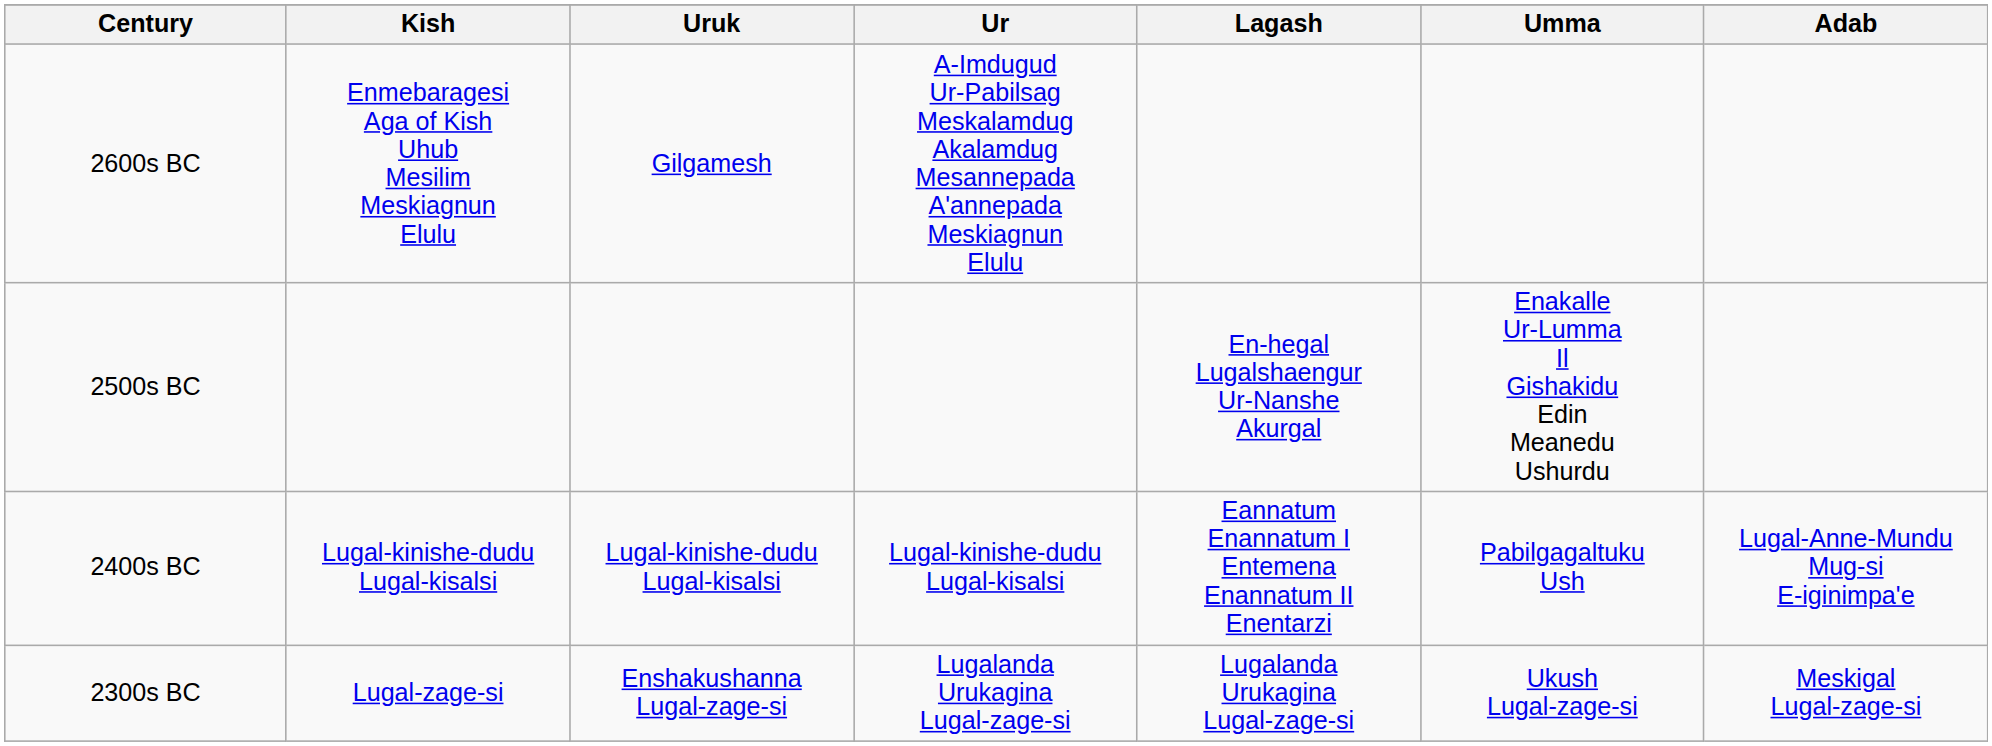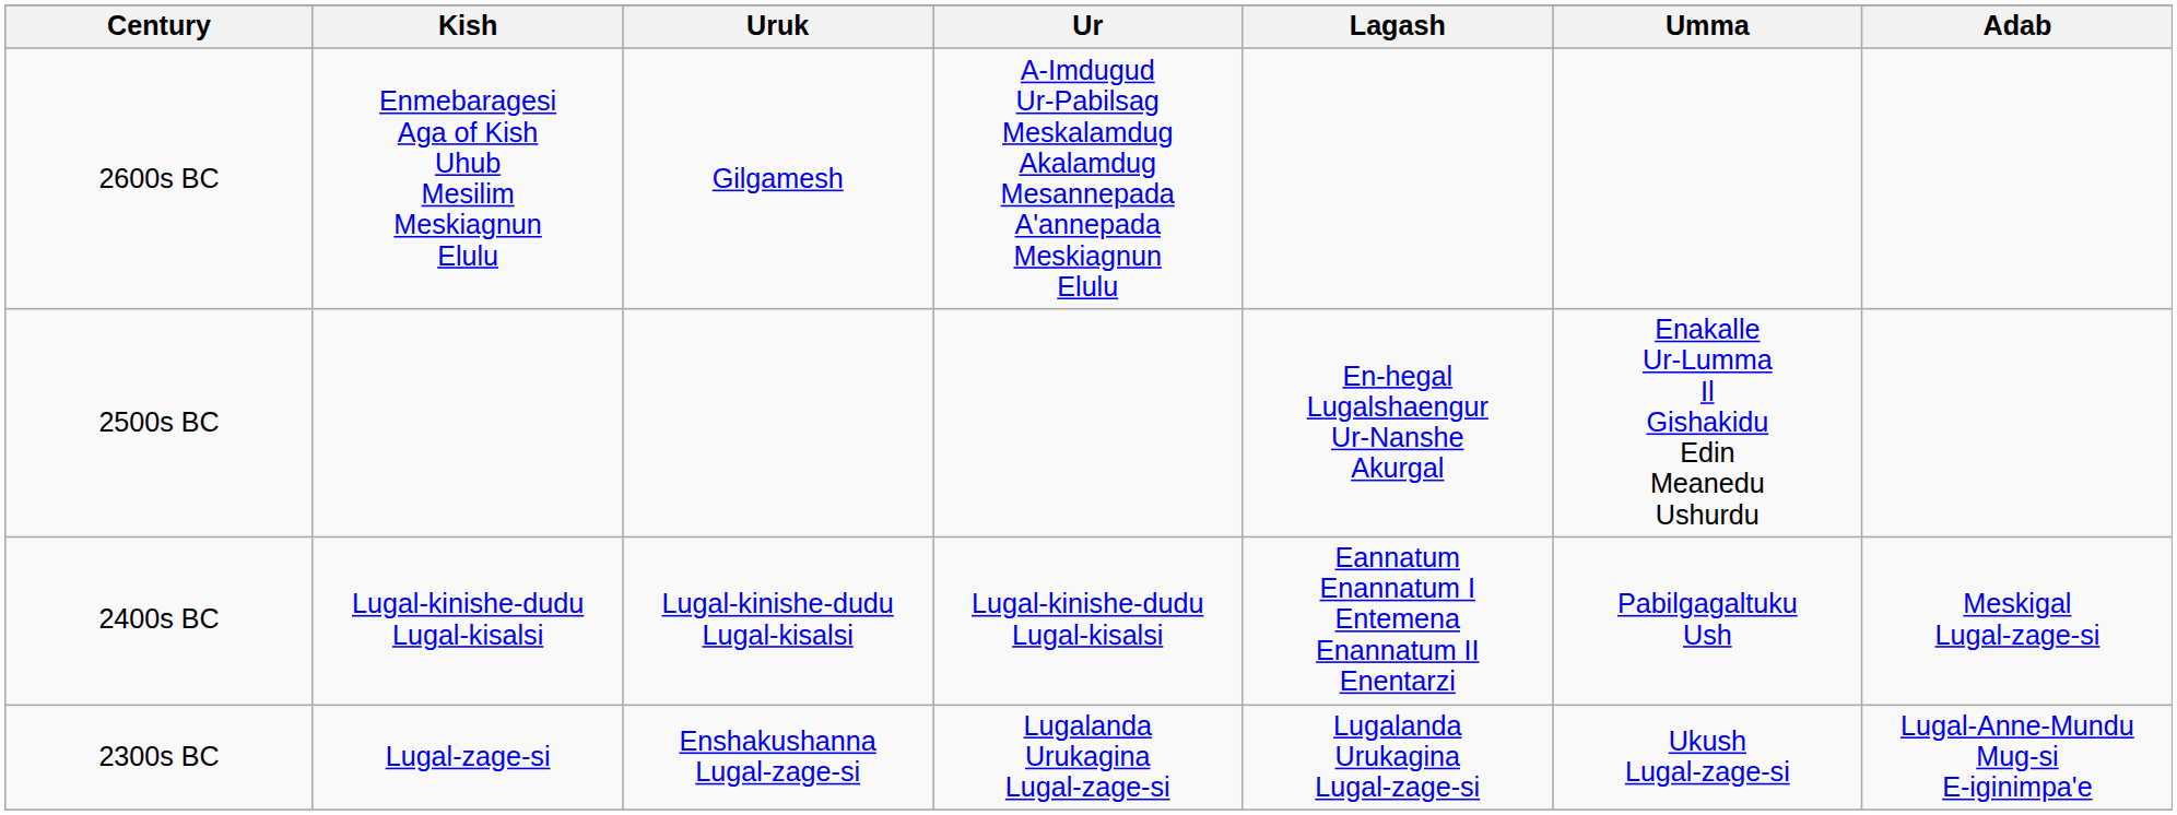 <table class="wikitable" border="1" style="width:100%; text-align:center;">
 <tr>
 </tr>
 <tr>
 <th width="14.1%">Century</th>
 <th width="14.2%">Kish</th>
 <th width="14.2%">Uruk</th>
 <th width="14.2%">Ur</th>
 <th width="14.2%">Lagash</th>
 <th width="14.2%">Umma</th>
 <th width="14.2%">Adab</th>
 </tr>
 <tr>
 <td> 2600s BC</td>
 <td><a href='#'>Enmebaragesi</a><br><a href='#'>Aga of Kish</a><br><a href='#'>Uhub</a><br><a href='#'>Mesilim</a><br><a href='#'>Meskiagnun</a><br><a href='#'>Elulu</a></td>
 <td><a href='#'>Gilgamesh</a></td>
 <td><a href='#'>A-Imdugud</a><br><a href='#'>Ur-Pabilsag</a><br><a href='#'>Meskalamdug</a><br><a href='#'>Akalamdug</a><br><a href='#'>Mesannepada</a><br><a href='#'>A'annepada</a><br><a href='#'>Meskiagnun</a><br><a href='#'>Elulu</a></td>
 <td></td>
 <td></td>
 <td></td>
 </tr>
 <tr>
 <td> 2500s BC</td>
 <td></td>
 <td></td>
 <td></td>
 <td><a href='#'>En-hegal</a><br><a href='#'>Lugalshaengur</a><br><a href='#'>Ur-Nanshe</a><br><a href='#'>Akurgal</a></td>
 <td><a href='#'>Enakalle</a><br><a href='#'>Ur-Lumma</a><br><a href='#'>Il</a><br><a href='#'>Gishakidu</a><br>Edin<br>Meanedu<br>Ushurdu</td>
 <td></td>
 </tr>
 <tr>
 <td> 2400s BC</td>
 <td><a href='#'>Lugal-kinishe-dudu</a><br><a href='#'>Lugal-kisalsi</a></td>
 <td><a href='#'>Lugal-kinishe-dudu</a><br><a href='#'>Lugal-kisalsi</a></td>
 <td><a href='#'>Lugal-kinishe-dudu</a><br><a href='#'>Lugal-kisalsi</a></td>
 <td><a href='#'>Eannatum</a><br><a href='#'>Enannatum I</a><br><a href='#'>Entemena</a><br><a href='#'>Enannatum II</a><br><a href='#'>Enentarzi</a></td>
 <td><a href='#'>Pabilgagaltuku</a><br><a href='#'>Ush</a></td>
-<td><a href='#'>Lugal-Anne-Mundu</a><br><a href='#'>Mug-si</a><br><a href='#'>E-iginimpa'e</a></td>
+<td><a href='#'>Meskigal</a><br><a href='#'>Lugal-zage-si</a></td>
 </tr>
 <tr>
 <td> 2300s BC</td>
 <td><a href='#'>Lugal-zage-si</a></td>
 <td><a href='#'>Enshakushanna</a><br><a href='#'>Lugal-zage-si</a></td>
 <td><a href='#'>Lugalanda</a><br><a href='#'>Urukagina</a><br><a href='#'>Lugal-zage-si</a></td>
 <td><a href='#'>Lugalanda</a><br><a href='#'>Urukagina</a><br><a href='#'>Lugal-zage-si</a></td>
 <td><a href='#'>Ukush</a><br><a href='#'>Lugal-zage-si</a></td>
-<td><a href='#'>Meskigal</a><br><a href='#'>Lugal-zage-si</a></td>
+<td><a href='#'>Lugal-Anne-Mundu</a><br><a href='#'>Mug-si</a><br><a href='#'>E-iginimpa'e</a></td>
 </tr>
 </table>
